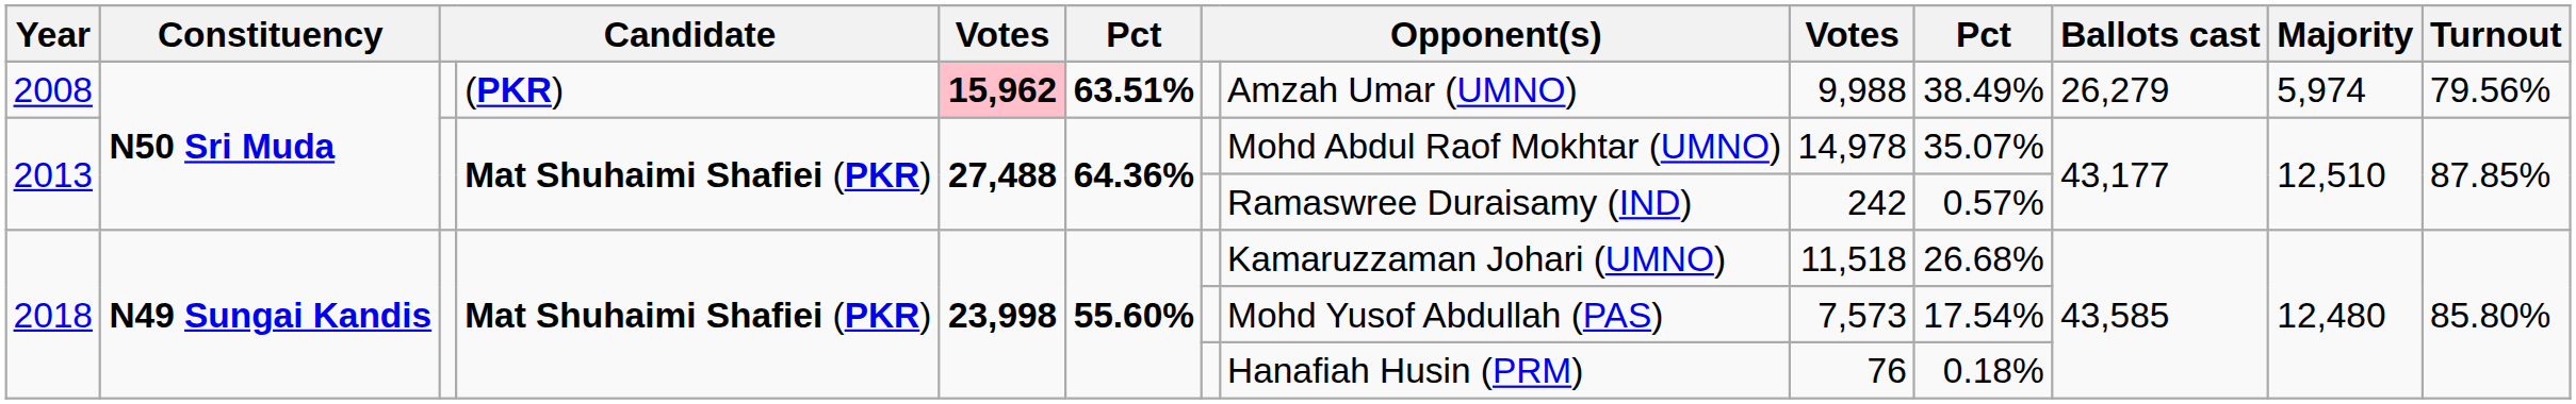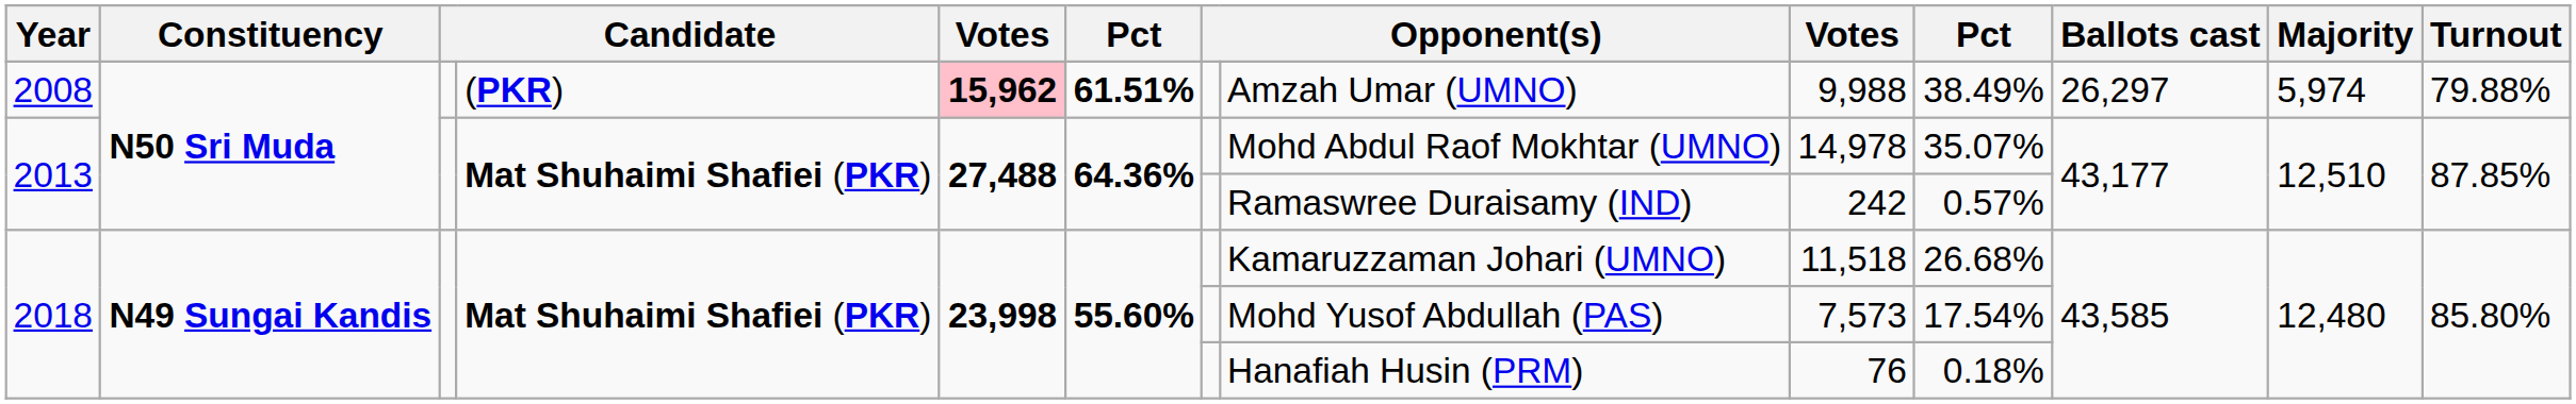 <table class="wikitable" style="margin:0.5em ; font-size:95%">
 <tr>
 <th>Year</th>
 <th>Constituency</th>
 <th colspan=2>Candidate</th>
 <th>Votes</th>
 <th>Pct</th>
 <th colspan=2>Opponent(s)</th>
 <th>Votes</th>
 <th>Pct</th>
 <th>Ballots cast</th>
 <th>Majority</th>
 <th>Turnout</th>
 </tr>
 <tr>
 <td><a href='#'>2008</a></td>
 <td rowspan="3"><strong>N50 <a href='#'>Sri Muda</a></strong></td>
 <td></td>
 <td> (<a href='#'><strong>PKR</strong></a>)</td>
 <td align="right" style="background: pink;"><strong>15,962</strong></td>
-<td><strong>63.51%</strong></td>
+<td><strong>61.51%</strong></td>
 <td></td>
 <td>Amzah Umar (<a href='#'>UMNO</a>)</td>
 <td align="right">9,988</td>
 <td>38.49%</td>
-<td>26,279</td>
+<td>26,297</td>
 <td>5,974</td>
-<td>79.56%</td>
+<td>79.88%</td>
 </tr>
 <tr>
 <td rowspan="2"><a href='#'>2013</a></td>
 <td rowspan="2" ></td>
 <td rowspan="2"><strong>Mat Shuhaimi Shafiei</strong> (<a href='#'><strong>PKR</strong></a>)</td>
 <td rowspan="2" align="right"><strong>27,488</strong></td>
 <td rowspan="2"><strong>64.36%</strong></td>
 <td></td>
 <td>Mohd Abdul Raof Mokhtar (<a href='#'>UMNO</a>)</td>
 <td align="right">14,978</td>
 <td>35.07%</td>
 <td rowspan="2">43,177</td>
 <td rowspan="2">12,510</td>
 <td rowspan="2">87.85%</td>
 </tr>
 <tr>
 <td></td>
 <td>Ramaswree Duraisamy (<a href='#'>IND</a>)</td>
 <td align="right">242</td>
 <td align="right">0.57%</td>
 </tr>
 <tr>
 <td rowspan=3><a href='#'>2018</a></td>
 <td rowspan=3><strong>N49 <a href='#'>Sungai Kandis</a></strong></td>
 <td rowspan=3 ></td>
 <td rowspan=3><strong>Mat Shuhaimi Shafiei</strong> (<a href='#'><strong>PKR</strong></a>)</td>
 <td rowspan=3 align="right"><strong>23,998</strong></td>
 <td rowspan=3><strong>55.60%</strong></td>
 <td></td>
 <td>Kamaruzzaman Johari (<a href='#'>UMNO</a>)</td>
 <td align="right">11,518</td>
 <td>26.68%</td>
 <td rowspan=3>43,585</td>
 <td rowspan=3>12,480</td>
 <td rowspan=3>85.80%</td>
 </tr>
 <tr>
 <td></td>
 <td>Mohd Yusof Abdullah (<a href='#'>PAS</a>)</td>
 <td align="right">7,573</td>
 <td>17.54%</td>
 </tr>
 <tr>
 <td bgcolor=></td>
 <td>Hanafiah Husin (<a href='#'>PRM</a>)</td>
 <td align="right">76</td>
 <td align="right">0.18%</td>
 </tr>
 </table>
